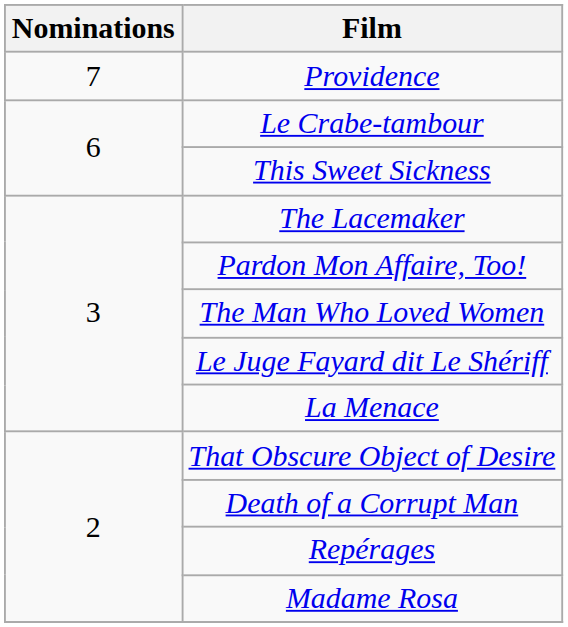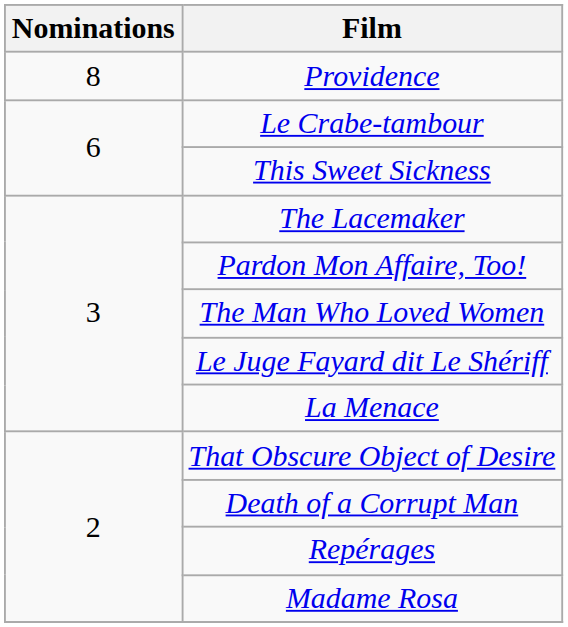 <table class="wikitable" style="text-align: center">
 <tr>
 <th scope="col" width="55">Nominations</th>
 <th scope="col" align="center">Film</th>
 </tr>
 <tr>
-<td style="text-align:center">7</td>
+<td style="text-align:center">8</td>
 <td><em><a href='#'>Providence</a></em></td>
 </tr>
 <tr>
 <td rowspan=2 style="text-align:center">6</td>
 <td><em><a href='#'>Le Crabe-tambour</a></em></td>
 </tr>
 <tr>
 <td><em><a href='#'>This Sweet Sickness</a></em></td>
 </tr>
 <tr>
 <td rowspan=5 style="text-align:center">3</td>
 <td><em><a href='#'>The Lacemaker</a></em></td>
 </tr>
 <tr>
 <td><em><a href='#'>Pardon Mon Affaire, Too!</a></em></td>
 </tr>
 <tr>
 <td><em><a href='#'>The Man Who Loved Women</a></em></td>
 </tr>
 <tr>
 <td><em><a href='#'>Le Juge Fayard dit Le Shériff</a></em></td>
 </tr>
 <tr>
 <td><em><a href='#'>La Menace</a></em></td>
 </tr>
 <tr>
 <td rowspan=4 style="text-align:center">2</td>
 <td><em><a href='#'>That Obscure Object of Desire</a></em></td>
 </tr>
 <tr>
 <td><em><a href='#'>Death of a Corrupt Man</a></em></td>
 </tr>
 <tr>
 <td><em><a href='#'>Repérages</a></em></td>
 </tr>
 <tr>
 <td><em><a href='#'>Madame Rosa</a></em></td>
 </tr>
 <tr>
 </tr>
 </table>
